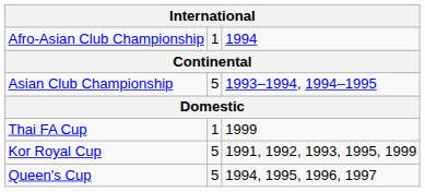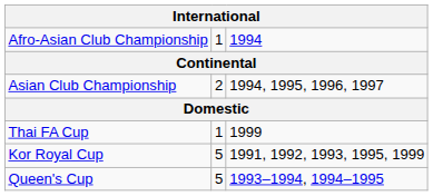 <table class=wikitable>
 <tr>
 <th colspan="3">International</th>
 </tr>
 <tr>
 <td><a href='#'>Afro-Asian Club Championship</a></td>
 <td>1</td>
 <td><a href='#'>1994</a></td>
 </tr>
 <tr>
 <th colspan="3">Continental</th>
 </tr>
 <tr>
 <td><a href='#'>Asian Club Championship</a></td>
-<td>5</td>
-<td><a href='#'>1993–1994</a>, <a href='#'>1994–1995</a></td>
+<td>2</td>
+<td>1994, 1995, 1996, 1997</td>
 </tr>
 <tr>
 <th colspan="3">Domestic</th>
 </tr>
 <tr>
 <td><a href='#'>Thai FA Cup</a></td>
 <td>1</td>
 <td>1999</td>
 </tr>
 <tr>
 <td><a href='#'>Kor Royal Cup</a></td>
 <td>5</td>
 <td>1991, 1992, 1993, 1995, 1999</td>
 </tr>
 <tr>
 <td><a href='#'>Queen's Cup</a></td>
 <td>5</td>
-<td>1994, 1995, 1996, 1997</td>
+<td><a href='#'>1993–1994</a>, <a href='#'>1994–1995</a></td>
 </tr>
 </table>
